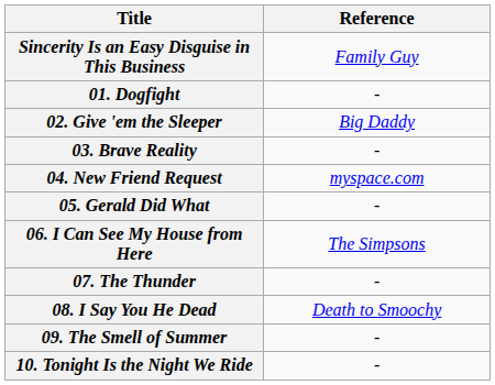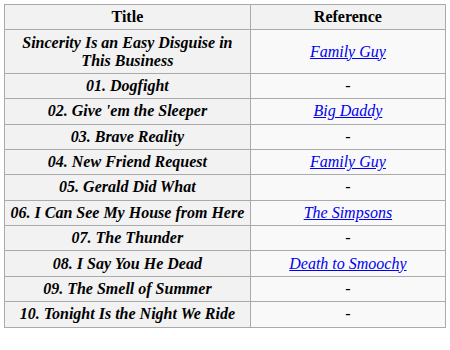 <table class="wikitable" style="text-align:center" width=50%>
 <tr>
 <th rowspan="1" width="15%">Title</th>
 <th colspan="1" width="10%">Reference</th>
 </tr>
 <tr>
 <th><em>Sincerity Is an Easy Disguise in This Business</em></th>
 <td colspan="1"><em><a href='#'>Family Guy</a></em></td>
 </tr>
 <tr>
 <th><em>01. Dogfight</em></th>
 <td colspan="1"><em>-</em></td>
 </tr>
 <tr>
 <th><em>02. Give 'em the Sleeper</em></th>
 <td colspan="1"><em><a href='#'>Big Daddy</a></em></td>
 </tr>
 <tr>
 <th><em>03. Brave Reality</em></th>
 <td colspan="1"><em>-</em></td>
 </tr>
 <tr>
 <th><em>04. New Friend Request</em></th>
-<td colspan="1"><em><a href='#'>myspace.com</a></em></td>
+<td colspan="1"><em><a href='#'>Family Guy</a></em></td>
 </tr>
 <tr>
 <th><em>05. Gerald Did What</em></th>
 <td colspan="1"><em>-</em></td>
 </tr>
 <tr>
 <th><em>06. I Can See My House from Here</em></th>
 <td colspan="1"><em><a href='#'>The Simpsons</a></em></td>
 </tr>
 <tr>
 <th><em>07. The Thunder</em></th>
 <td colspan="1"><em>-</em></td>
 </tr>
 <tr>
 <th><em>08. I Say You He Dead</em></th>
 <td colspan="1"><em><a href='#'>Death to Smoochy</a></em></td>
 </tr>
 <tr>
 <th><em>09. The Smell of Summer</em></th>
 <td colspan="1"><em>-</em></td>
 </tr>
 <tr>
 <th><em>10. Tonight Is the Night We Ride</em></th>
 <td colspan="1"><em>-</em></td>
 </tr>
 <tr>
 </tr>
 </table>
